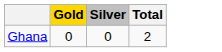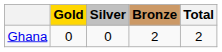 <table class="wikitable">
 <tr>
 <th></th>
 <th style="background-color:gold">Gold</th>
 <th style="background-color:silver">Silver</th>
+<th style="background-color:#CC9966">Bronze</th>
 <th>Total</th>
 </tr>
 <tr align="center">
 <td> <a href='#'>Ghana</a></td>
 <td>0</td>
 <td>0</td>
 <td>2</td>
+<td>2</td>
 </tr>
 </table>
